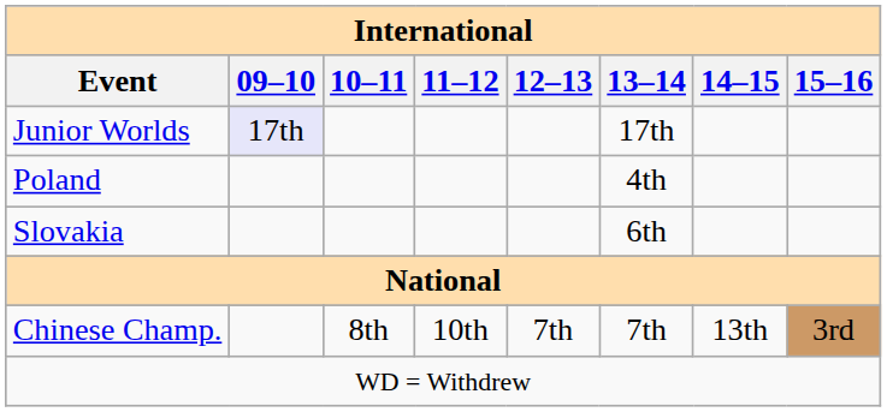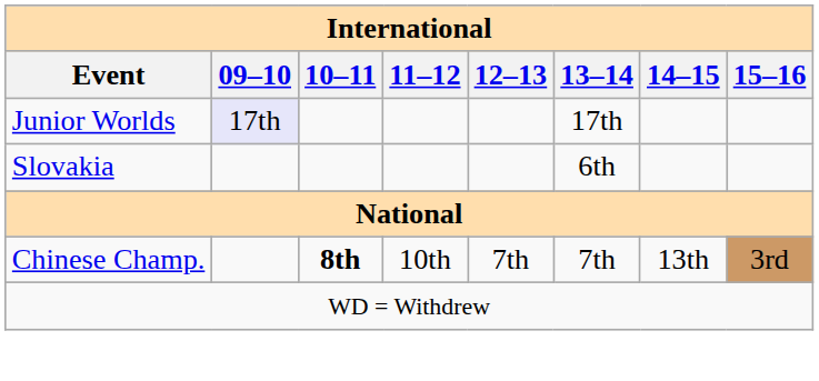 <table class="wikitable" style="text-align:center">
 <tr>
 <th style="background-color: #ffdead; " colspan=8 align=center>International</th>
 </tr>
 <tr>
 <th>Event</th>
 <th><a href='#'>09–10</a></th>
 <th><a href='#'>10–11</a></th>
 <th><a href='#'>11–12</a></th>
 <th><a href='#'>12–13</a></th>
 <th><a href='#'>13–14</a></th>
 <th><a href='#'>14–15</a></th>
 <th><a href='#'>15–16</a></th>
 </tr>
 <tr>
 <td align=left><a href='#'>Junior Worlds</a></td>
 <td style="background: lavender;">17th</td>
 <td></td>
 <td></td>
 <td></td>
 <td>17th</td>
 <td></td>
 <td></td>
 </tr>
 <tr>
-<td align=left> <a href='#'>Poland</a></td>
-<td></td>
-<td></td>
-<td></td>
-<td></td>
-<td>4th</td>
-<td></td>
-<td></td>
-</tr>
-<tr>
 <td align=left> <a href='#'>Slovakia</a></td>
 <td></td>
 <td></td>
 <td></td>
 <td></td>
 <td>6th</td>
 <td></td>
 <td></td>
 </tr>
 <tr>
 <th style="background-color: #ffdead; " colspan=8 align=center>National</th>
 </tr>
 <tr>
 <td align=left><a href='#'>Chinese Champ.</a></td>
 <td></td>
-<td>8th</td>
+<td><strong>8th</strong></td>
 <td>10th</td>
 <td>7th</td>
 <td>7th</td>
 <td>13th</td>
 <td bgcolor=cc9966>3rd</td>
 </tr>
 <tr>
 <td colspan=8 align=center><small> WD = Withdrew </small></td>
 </tr>
 </table>
